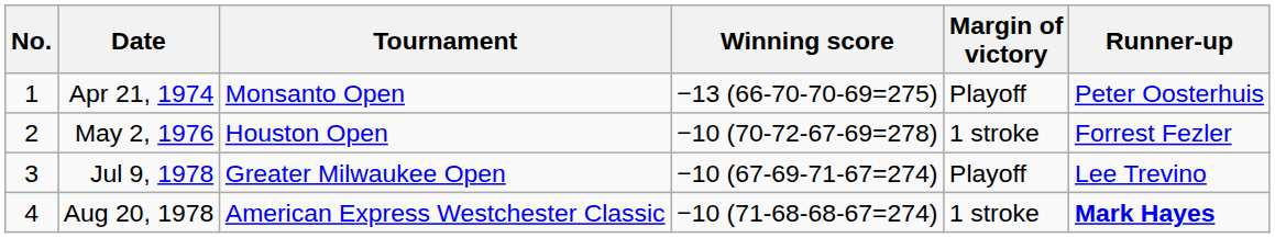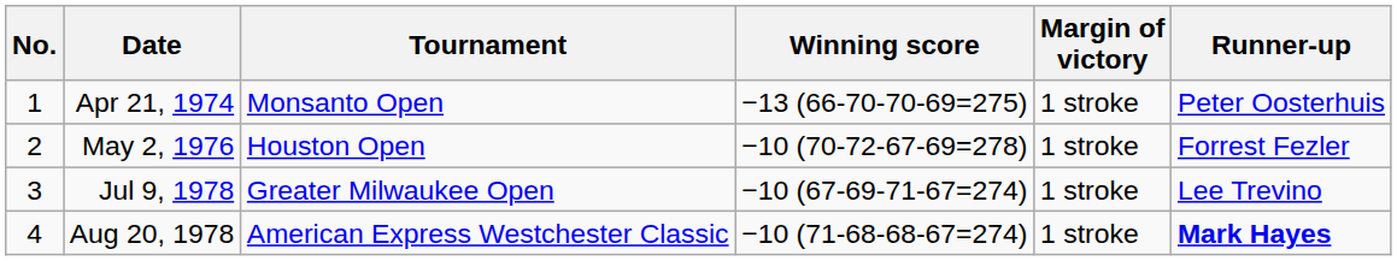 <table class="wikitable" style="font-size:95%;">
 <tr>
 <th>No.</th>
 <th>Date</th>
 <th>Tournament</th>
 <th>Winning score</th>
 <th>Margin of<br>victory</th>
 <th>Runner-up</th>
 </tr>
 <tr>
 <td align=center>1</td>
 <td align=right>Apr 21, <a href='#'>1974</a></td>
 <td><a href='#'>Monsanto Open</a></td>
 <td>−13 (66-70-70-69=275)</td>
-<td>Playoff</td>
+<td>1 stroke</td>
 <td> <a href='#'>Peter Oosterhuis</a></td>
 </tr>
 <tr>
 <td align=center>2</td>
 <td align=right>May 2, <a href='#'>1976</a></td>
 <td><a href='#'>Houston Open</a></td>
 <td>−10 (70-72-67-69=278)</td>
 <td>1 stroke</td>
 <td> <a href='#'>Forrest Fezler</a></td>
 </tr>
 <tr>
 <td align=center>3</td>
 <td align=right>Jul 9, <a href='#'>1978</a></td>
 <td><a href='#'>Greater Milwaukee Open</a></td>
 <td>−10 (67-69-71-67=274)</td>
-<td>Playoff</td>
+<td>1 stroke</td>
 <td> <a href='#'>Lee Trevino</a></td>
 </tr>
 <tr>
 <td align=center>4</td>
 <td align=right>Aug 20, 1978</td>
 <td><a href='#'>American Express Westchester Classic</a></td>
 <td>−10 (71-68-68-67=274)</td>
 <td>1 stroke</td>
 <td><strong> <a href='#'>Mark Hayes</a></strong></td>
 </tr>
 </table>
